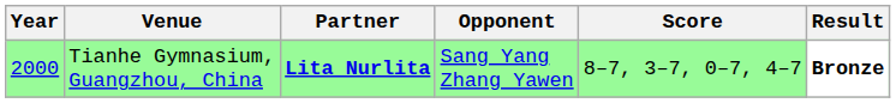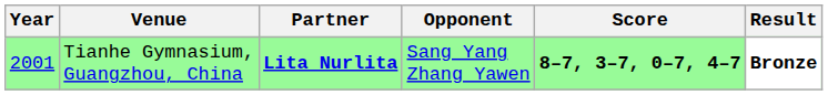 <table class="sortable wikitable" style="font-size: 90%">
 <tr>
 <th>Year</th>
 <th>Venue</th>
 <th>Partner</th>
 <th>Opponent</th>
 <th>Score</th>
 <th>Result</th>
 </tr>
 <tr style="background:#98FB98">
-<td align="center"><a href='#'>2000</a></td>
+<td align="center"><a href='#'>2001</a></td>
 <td align="left">Tianhe Gymnasium,<br><a href='#'>Guangzhou, China</a></td>
 <td align="left"><strong> <a href='#'>Lita Nurlita</a></strong></td>
 <td align="left"> <a href='#'>Sang Yang</a> <br>  <a href='#'>Zhang Yawen</a></td>
-<td align="left">8–7, 3–7, 0–7, 4–7</td>
+<td align="left"><strong>8–7, 3–7, 0–7, 4–7</strong></td>
 <td style="text-align:left; background:white"> <strong>Bronze</strong></td>
 </tr>
 </table>
